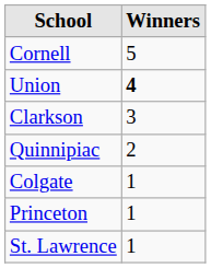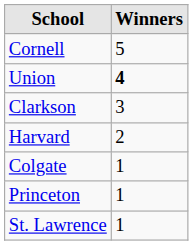 <table class="wikitable">
 <tr>
 <th style="background:#e5e5e5;">School</th>
 <th style="background:#e5e5e5;">Winners</th>
 </tr>
 <tr>
 <td><a href='#'>Cornell</a></td>
 <td>5</td>
 </tr>
 <tr>
 <td><a href='#'>Union</a></td>
 <td><strong>4</strong></td>
 </tr>
 <tr>
 <td><a href='#'>Clarkson</a></td>
 <td>3</td>
 </tr>
 <tr>
-<td><a href='#'>Quinnipiac</a></td>
+<td><a href='#'>Harvard</a></td>
 <td>2</td>
 </tr>
 <tr>
 <td><a href='#'>Colgate</a></td>
 <td>1</td>
 </tr>
 <tr>
 <td><a href='#'>Princeton</a></td>
 <td>1</td>
 </tr>
 <tr>
 <td><a href='#'>St. Lawrence</a></td>
 <td>1</td>
 </tr>
 </table>
